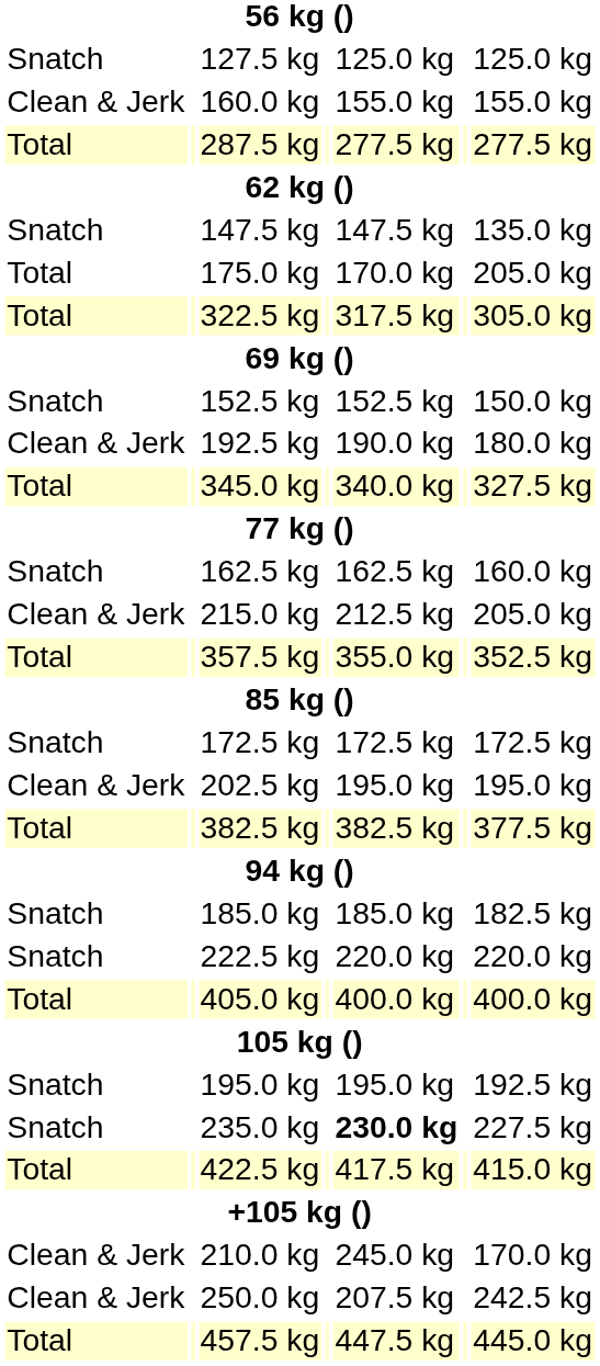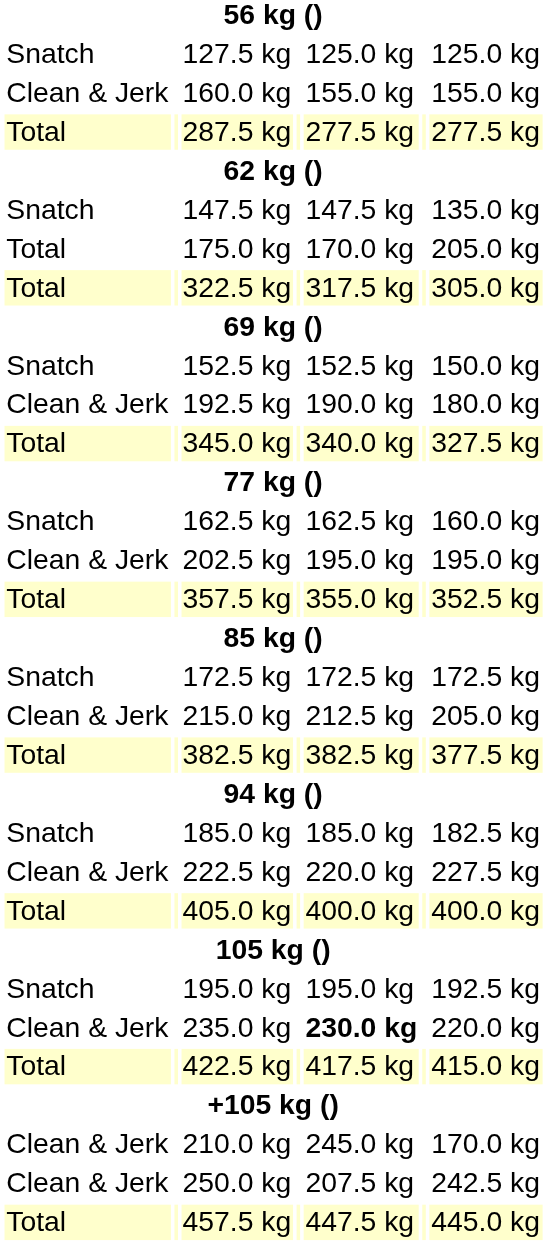 <table>
 <tr>
 <th colspan=7>56 kg ()</th>
 </tr>
 <tr>
 <td>Snatch</td>
 <td></td>
 <td>127.5 kg</td>
 <td></td>
 <td>125.0 kg</td>
 <td></td>
 <td>125.0 kg</td>
 </tr>
 <tr>
 <td>Clean & Jerk</td>
 <td></td>
 <td>160.0 kg</td>
 <td></td>
 <td>155.0 kg</td>
 <td></td>
 <td>155.0 kg</td>
 </tr>
 <tr bgcolor=ffffcc>
 <td>Total</td>
 <td></td>
 <td>287.5 kg</td>
 <td></td>
 <td>277.5 kg</td>
 <td></td>
 <td>277.5 kg</td>
 </tr>
 <tr>
 <th colspan=7>62 kg ()</th>
 </tr>
 <tr>
 <td>Snatch</td>
 <td></td>
 <td>147.5 kg</td>
 <td></td>
 <td>147.5 kg</td>
 <td></td>
 <td>135.0 kg</td>
 </tr>
 <tr>
 <td>Total</td>
 <td></td>
 <td>175.0 kg</td>
 <td></td>
 <td>170.0 kg</td>
 <td></td>
 <td>205.0 kg</td>
 </tr>
 <tr bgcolor=ffffcc>
 <td>Total</td>
 <td></td>
 <td>322.5 kg</td>
 <td></td>
 <td>317.5 kg</td>
 <td></td>
 <td>305.0 kg</td>
 </tr>
 <tr>
 <th colspan=7>69 kg ()</th>
 </tr>
 <tr>
 <td>Snatch</td>
 <td></td>
 <td>152.5 kg</td>
 <td></td>
 <td>152.5 kg</td>
 <td></td>
 <td>150.0 kg</td>
 </tr>
 <tr>
 <td>Clean & Jerk</td>
 <td></td>
 <td>192.5 kg</td>
 <td></td>
 <td>190.0 kg</td>
 <td></td>
 <td>180.0 kg</td>
 </tr>
 <tr bgcolor=ffffcc>
 <td>Total</td>
 <td></td>
 <td>345.0 kg</td>
 <td></td>
 <td>340.0 kg</td>
 <td></td>
 <td>327.5 kg</td>
 </tr>
 <tr>
 <th colspan=7>77 kg ()</th>
 </tr>
 <tr>
 <td>Snatch</td>
 <td></td>
 <td>162.5 kg</td>
 <td></td>
 <td>162.5 kg</td>
 <td></td>
 <td>160.0 kg</td>
 </tr>
 <tr>
 <td>Clean & Jerk</td>
 <td></td>
-<td>215.0 kg</td>
+<td>202.5 kg</td>
 <td></td>
-<td>212.5 kg</td>
+<td>195.0 kg</td>
 <td></td>
-<td>205.0 kg</td>
+<td>195.0 kg</td>
 </tr>
 <tr bgcolor=ffffcc>
 <td>Total</td>
 <td></td>
 <td>357.5 kg</td>
 <td></td>
 <td>355.0 kg</td>
 <td></td>
 <td>352.5 kg</td>
 </tr>
 <tr>
 <th colspan=7>85 kg ()</th>
 </tr>
 <tr>
 <td>Snatch</td>
 <td></td>
 <td>172.5 kg</td>
 <td></td>
 <td>172.5 kg</td>
 <td></td>
 <td>172.5 kg</td>
 </tr>
 <tr>
 <td>Clean & Jerk</td>
 <td></td>
-<td>202.5 kg</td>
+<td>215.0 kg</td>
 <td></td>
-<td>195.0 kg</td>
+<td>212.5 kg</td>
 <td></td>
-<td>195.0 kg</td>
+<td>205.0 kg</td>
 </tr>
 <tr bgcolor=ffffcc>
 <td>Total</td>
 <td></td>
 <td>382.5 kg</td>
 <td></td>
 <td>382.5 kg</td>
 <td></td>
 <td>377.5 kg</td>
 </tr>
 <tr>
 <th colspan=7>94 kg ()</th>
 </tr>
 <tr>
 <td>Snatch</td>
 <td></td>
 <td>185.0 kg</td>
 <td></td>
 <td>185.0 kg</td>
 <td></td>
 <td>182.5 kg</td>
 </tr>
 <tr>
-<td>Snatch</td>
+<td>Clean & Jerk</td>
 <td></td>
 <td>222.5 kg</td>
 <td></td>
 <td>220.0 kg</td>
 <td></td>
-<td>220.0 kg</td>
+<td>227.5 kg</td>
 </tr>
 <tr bgcolor=ffffcc>
 <td>Total</td>
 <td></td>
 <td>405.0 kg</td>
 <td></td>
 <td>400.0 kg</td>
 <td></td>
 <td>400.0 kg</td>
 </tr>
 <tr>
 <th colspan=7>105 kg ()</th>
 </tr>
 <tr>
 <td>Snatch</td>
 <td></td>
 <td>195.0 kg</td>
 <td></td>
 <td>195.0 kg</td>
 <td></td>
 <td>192.5 kg</td>
 </tr>
 <tr>
-<td>Snatch</td>
+<td>Clean & Jerk</td>
 <td></td>
 <td>235.0 kg</td>
 <td></td>
 <td><strong>230.0 kg</strong></td>
 <td></td>
-<td>227.5 kg</td>
+<td>220.0 kg</td>
 </tr>
 <tr bgcolor=ffffcc>
 <td>Total</td>
 <td></td>
 <td>422.5 kg</td>
 <td></td>
 <td>417.5 kg</td>
 <td></td>
 <td>415.0 kg</td>
 </tr>
 <tr>
 <th colspan=7>+105 kg ()</th>
 </tr>
 <tr>
 <td>Clean & Jerk</td>
 <td></td>
 <td>210.0 kg</td>
 <td></td>
 <td>245.0 kg</td>
 <td></td>
 <td>170.0 kg</td>
 </tr>
 <tr>
 <td>Clean & Jerk</td>
 <td></td>
 <td>250.0 kg</td>
 <td></td>
 <td>207.5 kg</td>
 <td></td>
 <td>242.5 kg</td>
 </tr>
 <tr bgcolor=ffffcc>
 <td>Total</td>
 <td></td>
 <td>457.5 kg</td>
 <td></td>
 <td>447.5 kg</td>
 <td></td>
 <td>445.0 kg</td>
 </tr>
 </table>
